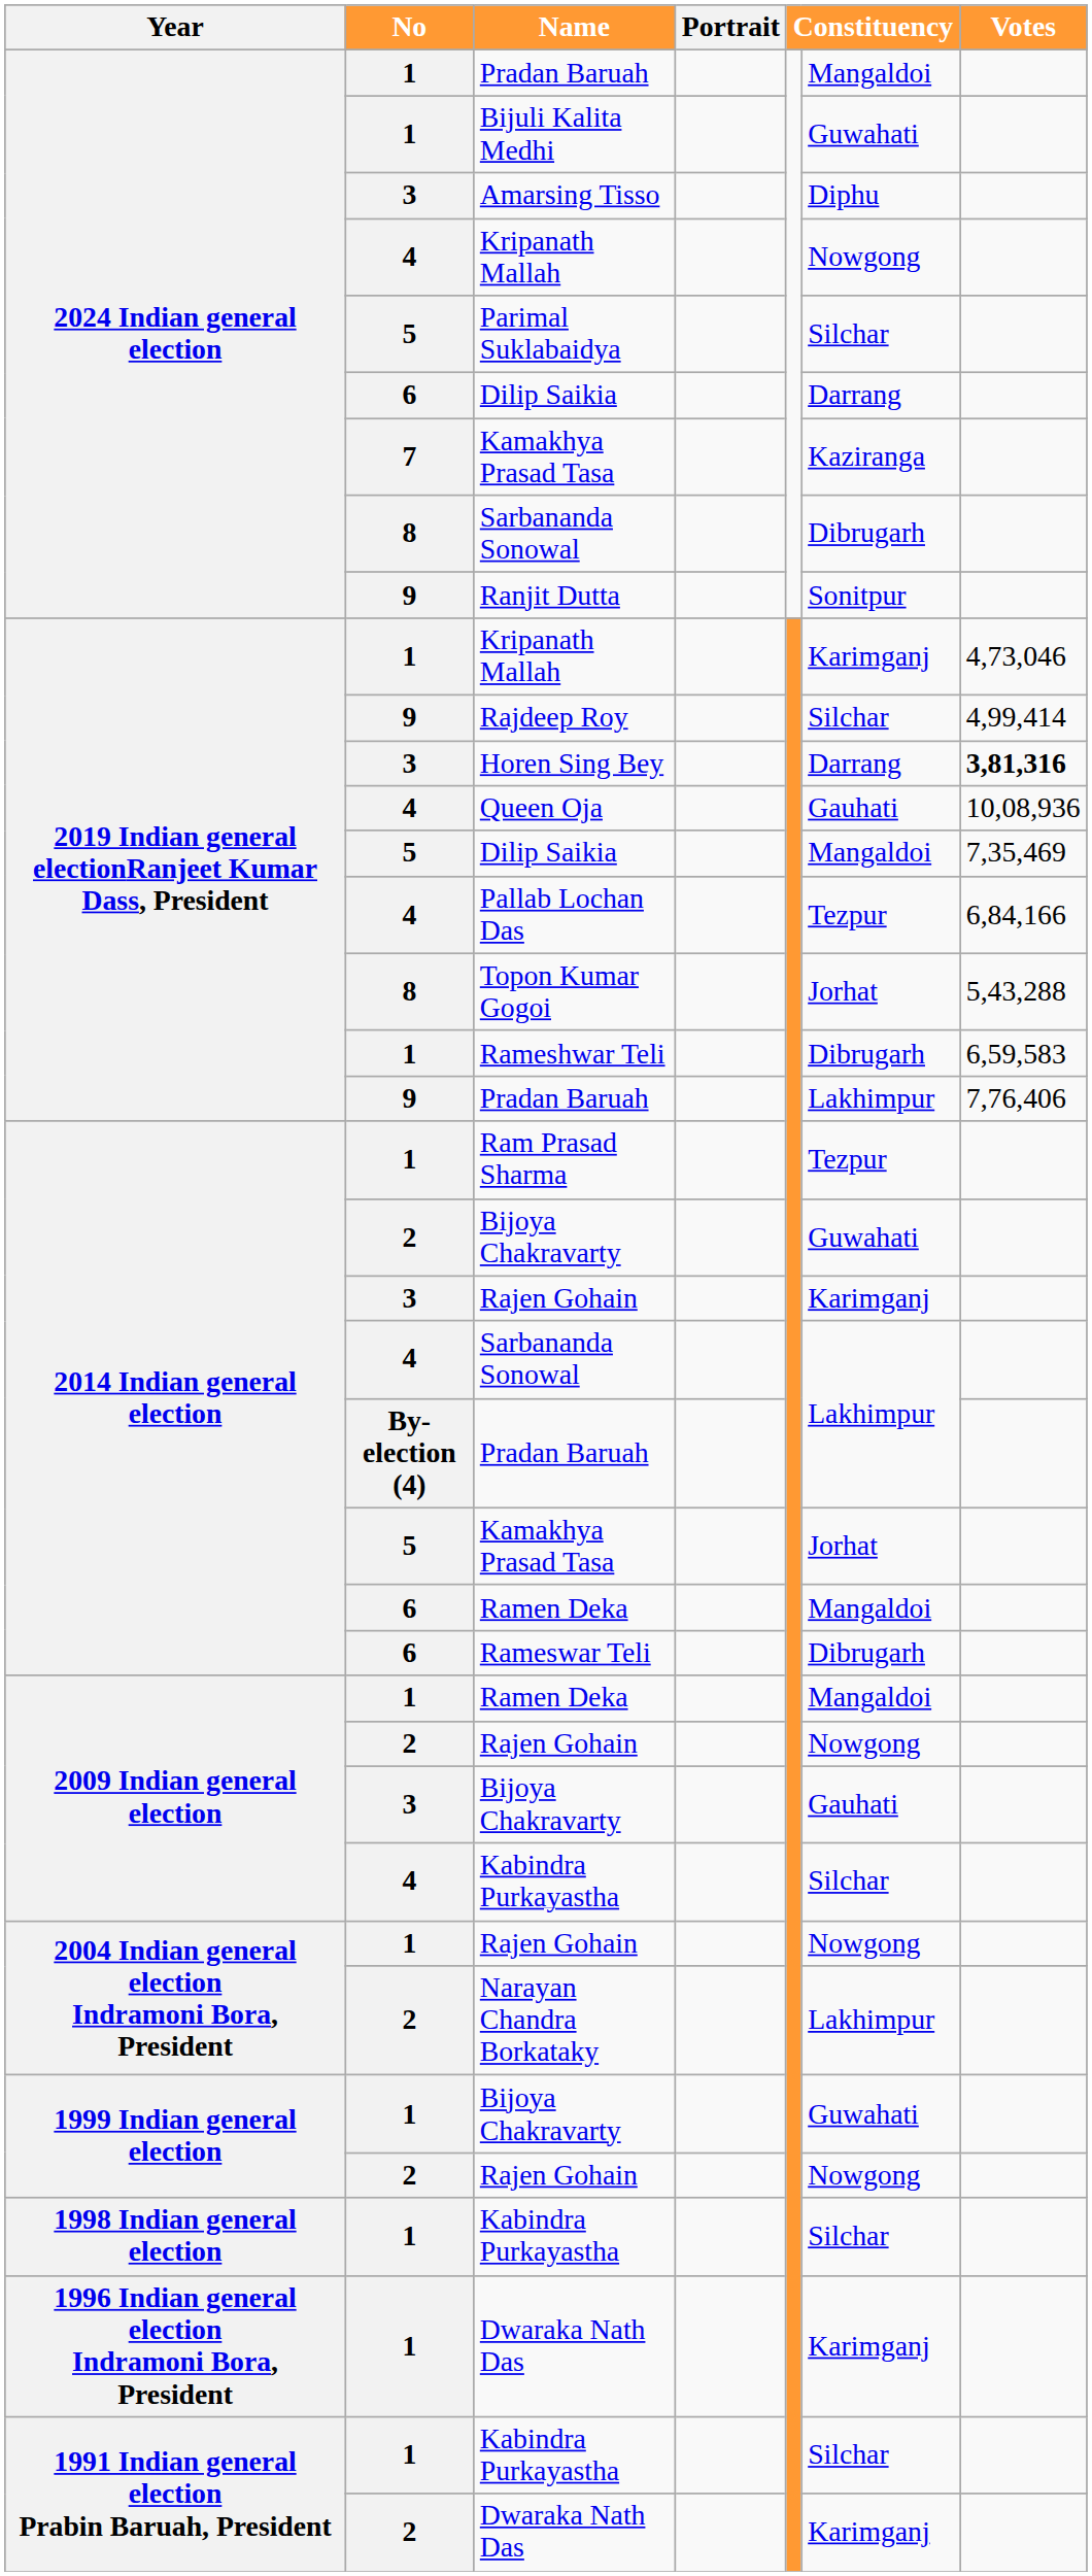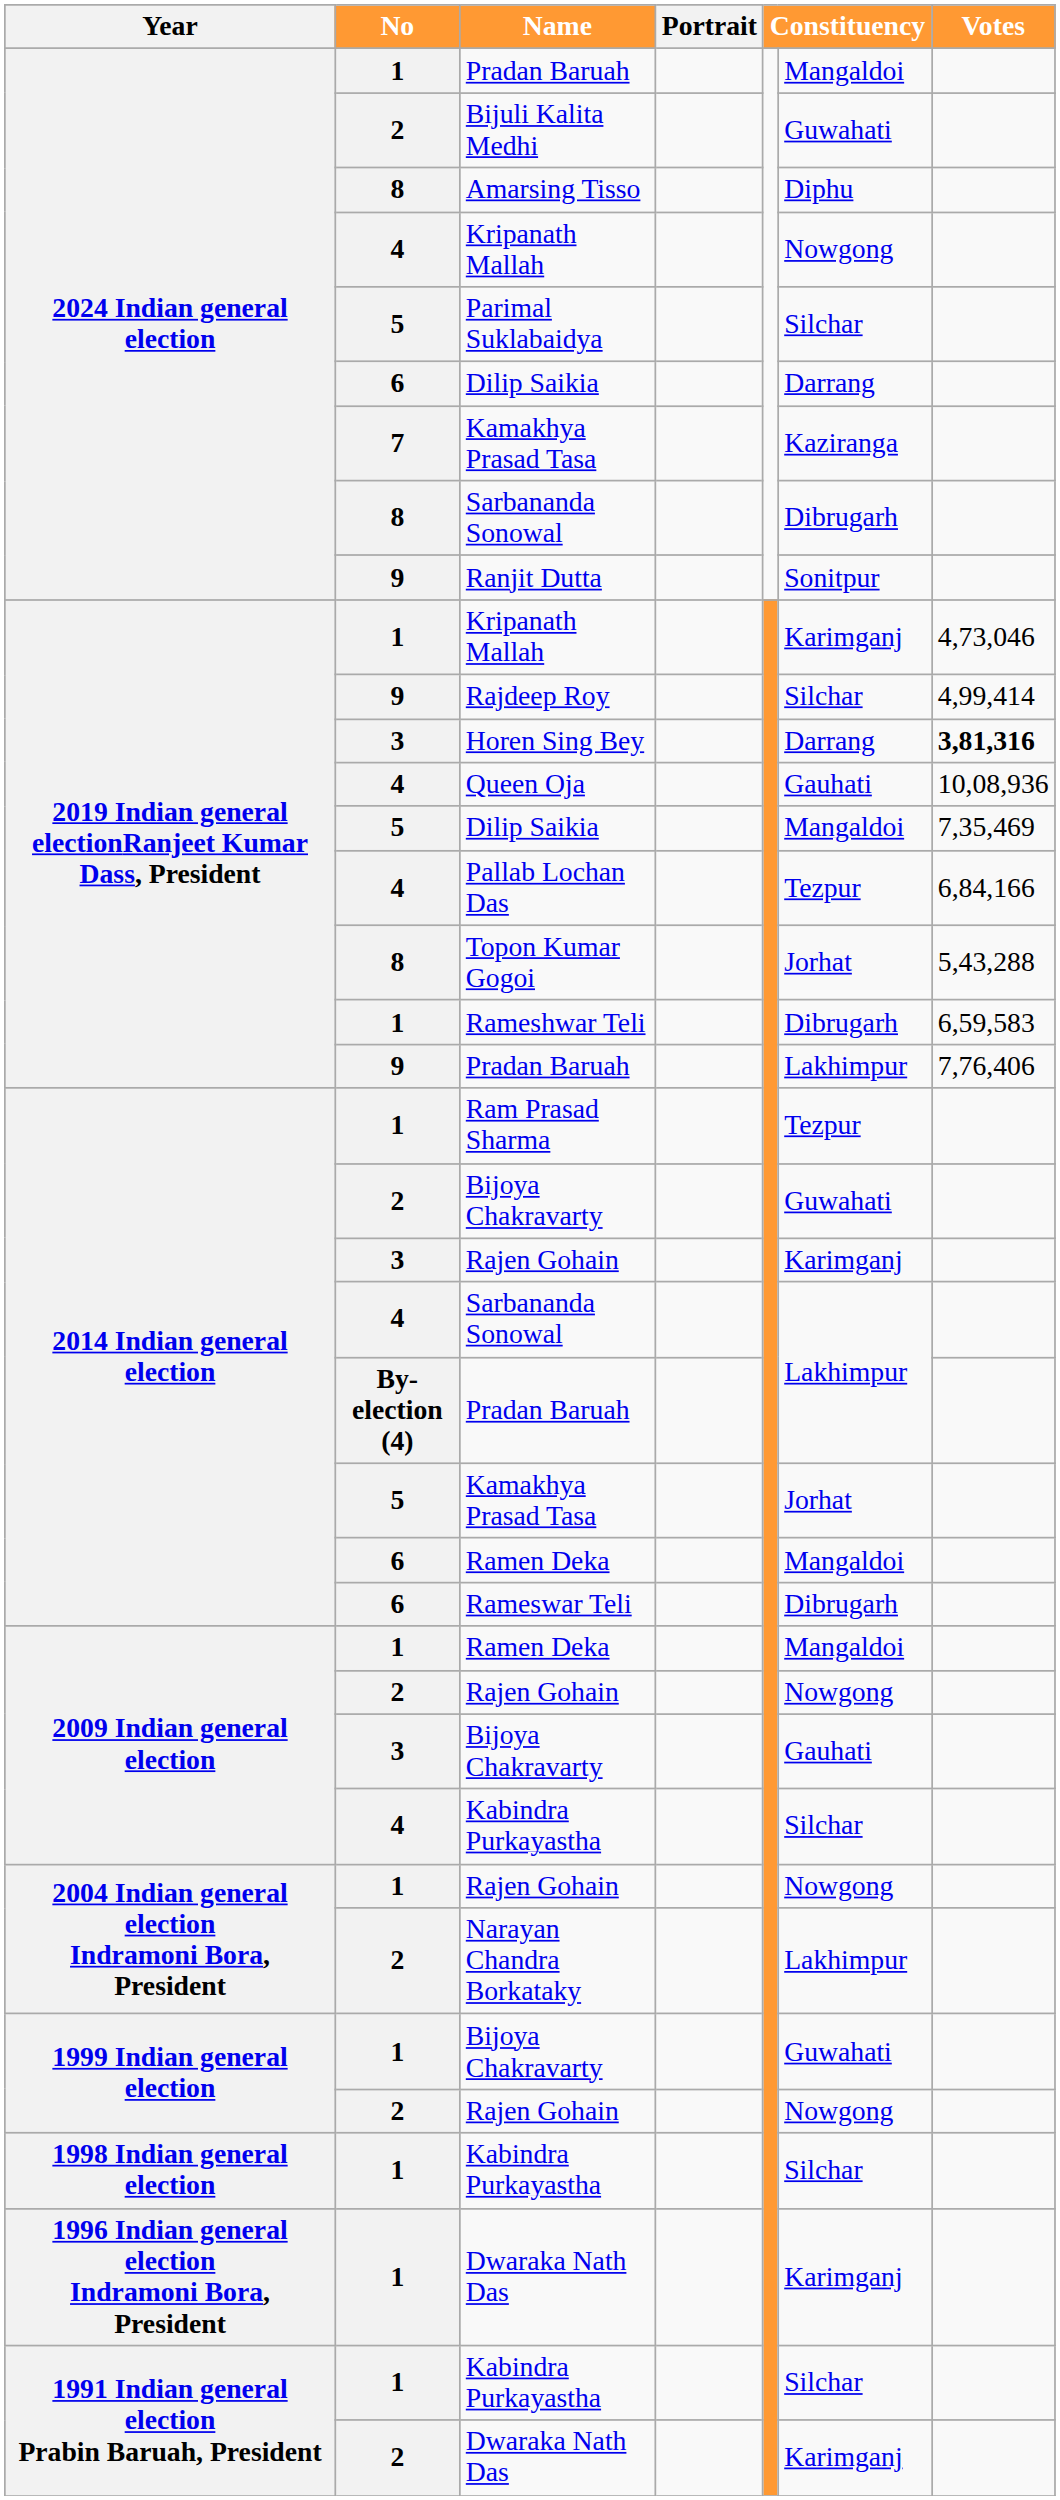 <table class="wikitable sortable">
 <tr>
 <th><strong>Year</strong></th>
 <th style="background-color:#FF9933; color:white">No</th>
 <th style="background-color:#FF9933; color:white">Name</th>
 <th><strong>Portrait</strong></th>
 <th colspan="2" style="background-color:#FF9933; color:white">Constituency</th>
 <th style="background-color:#FF9933; color:white">Votes</th>
 </tr>
 <tr>
 <th rowspan="9"><a href='#'>2024 Indian general election</a><br></th>
 <th><strong>1</strong></th>
 <td><a href='#'>Pradan Baruah</a></td>
 <td></td>
 <td rowspan="9"></td>
 <td><a href='#'>Mangaldoi</a></td>
 <td></td>
 </tr>
 <tr>
-<th><strong>1</strong></th>
+<th><strong>2</strong></th>
 <td><a href='#'>Bijuli Kalita Medhi</a></td>
 <td></td>
 <td><a href='#'>Guwahati</a></td>
 <td></td>
 </tr>
 <tr>
-<th>3</th>
+<th>8</th>
 <td><a href='#'>Amarsing Tisso</a></td>
 <td></td>
 <td><a href='#'>Diphu</a></td>
 <td></td>
 </tr>
 <tr>
 <th>4</th>
 <td><a href='#'>Kripanath Mallah</a></td>
 <td></td>
 <td><a href='#'>Nowgong</a></td>
 <td></td>
 </tr>
 <tr>
 <th>5</th>
 <td><a href='#'>Parimal Suklabaidya</a></td>
 <td></td>
 <td><a href='#'>Silchar</a></td>
 <td></td>
 </tr>
 <tr>
 <th>6</th>
 <td><a href='#'>Dilip Saikia</a></td>
 <td></td>
 <td><a href='#'>Darrang</a></td>
 <td></td>
 </tr>
 <tr>
 <th>7</th>
 <td><a href='#'>Kamakhya Prasad Tasa</a></td>
 <td></td>
 <td><a href='#'>Kaziranga</a></td>
 <td></td>
 </tr>
 <tr>
 <th>8</th>
 <td><a href='#'>Sarbananda Sonowal</a></td>
 <td></td>
 <td><a href='#'>Dibrugarh</a></td>
 <td></td>
 </tr>
 <tr>
 <th>9</th>
 <td><a href='#'>Ranjit Dutta</a></td>
 <td></td>
 <td><a href='#'>Sonitpur</a></td>
 <td></td>
 </tr>
 <tr>
 <th rowspan="9"><a href='#'>2019 Indian general election</a><a href='#'>Ranjeet Kumar Dass</a>, President</th>
 <th>1</th>
 <td><a href='#'>Kripanath Mallah</a></td>
 <td></td>
 <td rowspan="29" bgcolor="#FF9933"></td>
 <td><a href='#'>Karimganj</a></td>
 <td>4,73,046</td>
 </tr>
 <tr>
 <th>9</th>
 <td><a href='#'>Rajdeep Roy</a></td>
 <td></td>
 <td><a href='#'>Silchar</a></td>
 <td>4,99,414</td>
 </tr>
 <tr>
 <th>3</th>
 <td><a href='#'>Horen Sing Bey</a></td>
 <td></td>
 <td><a href='#'>Darrang</a></td>
 <td><strong>3,81,316</strong></td>
 </tr>
 <tr>
 <th>4</th>
 <td><a href='#'>Queen Oja</a></td>
 <td></td>
 <td><a href='#'>Gauhati</a></td>
 <td>10,08,936</td>
 </tr>
 <tr>
 <th>5</th>
 <td><a href='#'>Dilip Saikia</a></td>
 <td></td>
 <td><a href='#'>Mangaldoi</a></td>
 <td>7,35,469</td>
 </tr>
 <tr>
 <th>4</th>
 <td><a href='#'>Pallab Lochan Das</a></td>
 <td></td>
 <td><a href='#'>Tezpur</a></td>
 <td>6,84,166</td>
 </tr>
 <tr>
 <th>8</th>
 <td><a href='#'>Topon Kumar Gogoi</a></td>
 <td></td>
 <td><a href='#'>Jorhat</a></td>
 <td>5,43,288</td>
 </tr>
 <tr>
 <th>1</th>
 <td><a href='#'>Rameshwar Teli</a></td>
 <td></td>
 <td><a href='#'>Dibrugarh</a></td>
 <td>6,59,583</td>
 </tr>
 <tr>
 <th>9</th>
 <td><a href='#'>Pradan Baruah</a></td>
 <td></td>
 <td><a href='#'>Lakhimpur</a></td>
 <td>7,76,406</td>
 </tr>
 <tr>
 <th rowspan="8"><a href='#'>2014 Indian general election</a><br></th>
 <th><strong>1</strong></th>
 <td><a href='#'>Ram Prasad Sharma</a></td>
 <td></td>
 <td><a href='#'>Tezpur</a></td>
 <td></td>
 </tr>
 <tr>
 <th><strong>2</strong></th>
 <td><a href='#'>Bijoya Chakravarty</a></td>
 <td></td>
 <td><a href='#'>Guwahati</a></td>
 <td></td>
 </tr>
 <tr>
 <th><strong>3</strong></th>
 <td><a href='#'>Rajen Gohain</a></td>
 <td></td>
 <td><a href='#'>Karimganj</a></td>
 <td></td>
 </tr>
 <tr>
 <th><strong>4</strong></th>
 <td><a href='#'>Sarbananda Sonowal</a></td>
 <td></td>
 <td rowspan="2"><a href='#'>Lakhimpur</a></td>
 <td></td>
 </tr>
 <tr>
 <th>By-election (4)</th>
 <td><a href='#'>Pradan Baruah</a></td>
 <td></td>
 <td></td>
 </tr>
 <tr>
 <th><strong>5</strong></th>
 <td><a href='#'>Kamakhya Prasad Tasa</a></td>
 <td></td>
 <td><a href='#'>Jorhat</a></td>
 <td></td>
 </tr>
 <tr>
 <th><strong>6</strong></th>
 <td><a href='#'>Ramen Deka</a></td>
 <td></td>
 <td><a href='#'>Mangaldoi</a></td>
 <td></td>
 </tr>
 <tr>
 <th><strong>6</strong></th>
 <td><a href='#'>Rameswar Teli</a></td>
 <td></td>
 <td><a href='#'>Dibrugarh</a></td>
 <td></td>
 </tr>
 <tr>
 <th rowspan="4"><a href='#'>2009 Indian general election</a></th>
 <th><strong>1</strong></th>
 <td><a href='#'>Ramen Deka</a></td>
 <td></td>
 <td><a href='#'>Mangaldoi</a></td>
 <td></td>
 </tr>
 <tr>
 <th>2</th>
 <td><a href='#'>Rajen Gohain</a></td>
 <td></td>
 <td><a href='#'>Nowgong</a></td>
 <td></td>
 </tr>
 <tr>
 <th>3</th>
 <td><a href='#'>Bijoya Chakravarty</a></td>
 <td></td>
 <td><a href='#'>Gauhati</a></td>
 <td></td>
 </tr>
 <tr>
 <th>4</th>
 <td><a href='#'>Kabindra Purkayastha</a></td>
 <td></td>
 <td><a href='#'>Silchar</a></td>
 <td></td>
 </tr>
 <tr>
 <th rowspan="2"><a href='#'>2004 Indian general election</a><br><a href='#'>Indramoni Bora</a>, President</th>
 <th>1</th>
 <td><a href='#'>Rajen Gohain</a></td>
 <td></td>
 <td><a href='#'>Nowgong</a></td>
 <td></td>
 </tr>
 <tr>
 <th>2</th>
 <td><a href='#'>Narayan Chandra Borkataky</a></td>
 <td></td>
 <td><a href='#'>Lakhimpur</a></td>
 <td></td>
 </tr>
 <tr>
 <th rowspan="2"><a href='#'>1999 Indian general election</a></th>
 <th>1</th>
 <td><a href='#'>Bijoya Chakravarty</a></td>
 <td></td>
 <td><a href='#'>Guwahati</a></td>
 <td></td>
 </tr>
 <tr>
 <th>2</th>
 <td><a href='#'>Rajen Gohain</a></td>
 <td></td>
 <td><a href='#'>Nowgong</a></td>
 <td></td>
 </tr>
 <tr>
 <th><a href='#'>1998 Indian general election</a></th>
 <th>1</th>
 <td><a href='#'>Kabindra Purkayastha</a></td>
 <td></td>
 <td><a href='#'>Silchar</a></td>
 <td></td>
 </tr>
 <tr>
 <th><a href='#'>1996 Indian general election</a><br><a href='#'>Indramoni Bora</a>, President</th>
 <th>1</th>
 <td><a href='#'>Dwaraka Nath Das</a></td>
 <td></td>
 <td><a href='#'>Karimganj</a></td>
 <td></td>
 </tr>
 <tr>
 <th rowspan="2"><a href='#'>1991 Indian general election</a><br>Prabin Baruah, President</th>
 <th>1</th>
 <td><a href='#'>Kabindra Purkayastha</a></td>
 <td></td>
 <td><a href='#'>Silchar</a></td>
 <td></td>
 </tr>
 <tr>
 <th>2</th>
 <td><a href='#'>Dwaraka Nath Das</a></td>
 <td></td>
 <td><a href='#'>Karimganj</a></td>
 <td></td>
 </tr>
 </table>
